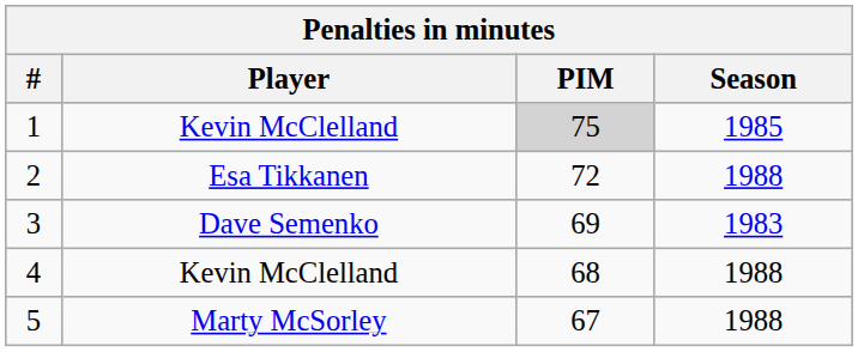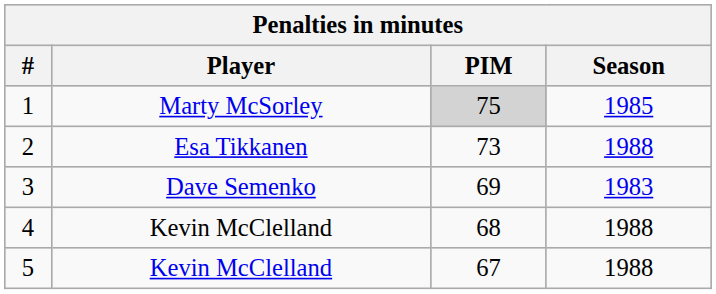 <table class="wikitable" style="text-align: center; font-size: 95%" width="70%">
 <tr>
 <th colspan="4">Penalties in minutes</th>
 </tr>
 <tr>
 <th>#</th>
 <th>Player</th>
 <th>PIM</th>
 <th>Season</th>
 </tr>
 <tr>
 <td>1</td>
-<td><a href='#'>Kevin McClelland</a></td>
+<td><a href='#'>Marty McSorley</a></td>
 <td style="background: lightgrey;">75</td>
 <td><a href='#'>1985</a></td>
 </tr>
 <tr>
 <td>2</td>
 <td><a href='#'>Esa Tikkanen</a></td>
-<td>72</td>
+<td>73</td>
 <td><a href='#'>1988</a></td>
 </tr>
 <tr>
 <td>3</td>
 <td><a href='#'>Dave Semenko</a></td>
 <td>69</td>
 <td><a href='#'>1983</a></td>
 </tr>
 <tr>
 <td>4</td>
 <td>Kevin McClelland</td>
 <td>68</td>
 <td>1988</td>
 </tr>
 <tr>
 <td>5</td>
-<td><a href='#'>Marty McSorley</a></td>
+<td><a href='#'>Kevin McClelland</a></td>
 <td>67</td>
 <td>1988</td>
 </tr>
 </table>
